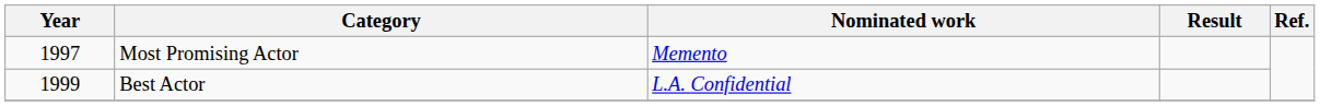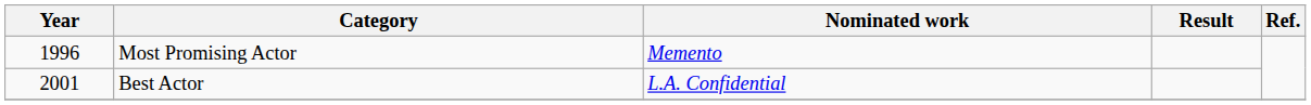 <table class=wikitable>
 <tr>
 <th scope="col" style="width:5em;">Year</th>
 <th scope="col" style="width:26em;">Category</th>
 <th scope="col" style="width:25em;">Nominated work</th>
 <th scope="col" style="width:5em;">Result</th>
 <th>Ref.</th>
 </tr>
 <tr>
-<td style="text-align:center;">1997</td>
+<td style="text-align:center;">1996</td>
 <td>Most Promising Actor</td>
 <td><em><a href='#'>Memento</a></em></td>
 <td></td>
 <td rowspan=2></td>
 </tr>
 <tr>
-<td style="text-align:center;">1999</td>
+<td style="text-align:center;">2001</td>
 <td>Best Actor</td>
 <td><em><a href='#'>L.A. Confidential</a></em></td>
 <td></td>
 </tr>
 <tr>
 </tr>
 </table>
